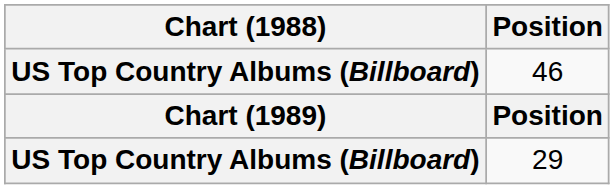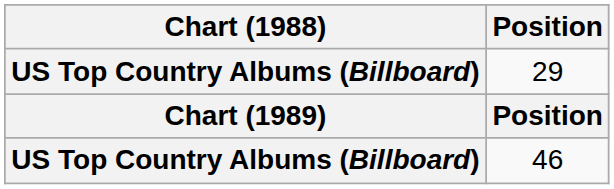 <table class="wikitable plainrowheaders" style="text-align:center">
 <tr>
 <th scope="col">Chart (1988)</th>
 <th scope="col">Position</th>
 </tr>
 <tr>
 <th scope="row">US Top Country Albums (<em>Billboard</em>)</th>
-<td>46</td>
+<td>29</td>
 </tr>
 <tr>
 <th scope="col">Chart (1989)</th>
 <th scope="col">Position</th>
 </tr>
 <tr>
 <th scope="row">US Top Country Albums (<em>Billboard</em>)</th>
-<td>29</td>
+<td>46</td>
 </tr>
 </table>
